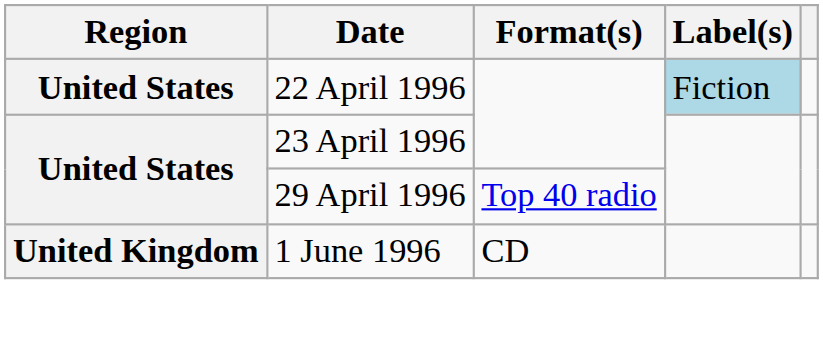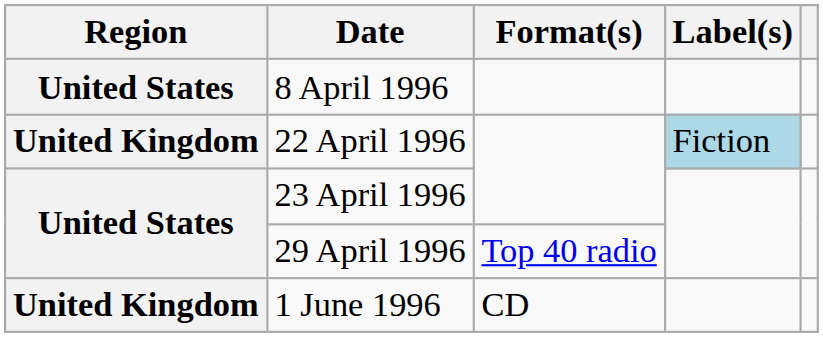 <table class="wikitable plainrowheaders">
 <tr>
 <th scope="col">Region</th>
 <th scope="col">Date</th>
 <th scope="col">Format(s)</th>
 <th scope="col">Label(s)</th>
 <th scope="col"></th>
 </tr>
 <tr>
 <th scope="row">United States</th>
+<td>8 April 1996</td>
+<td></td>
+<td></td>
+<td align="center"></td>
+</tr>
+<tr>
+<th scope="row">United Kingdom</th>
 <td>22 April 1996</td>
 <td rowspan="2"></td>
 <td style="background: lightblue;">Fiction</td>
 <td align="center"></td>
 </tr>
 <tr>
 <th scope="row" rowspan="2">United States</th>
 <td>23 April 1996</td>
 <td rowspan="2"></td>
 <td rowspan="2" align="center"></td>
 </tr>
 <tr>
 <td>29 April 1996</td>
 <td><a href='#'>Top 40 radio</a></td>
 </tr>
 <tr>
 <th scope="row">United Kingdom</th>
 <td>1 June 1996</td>
 <td>CD</td>
 <td></td>
 <td align="center"></td>
 </tr>
 </table>
